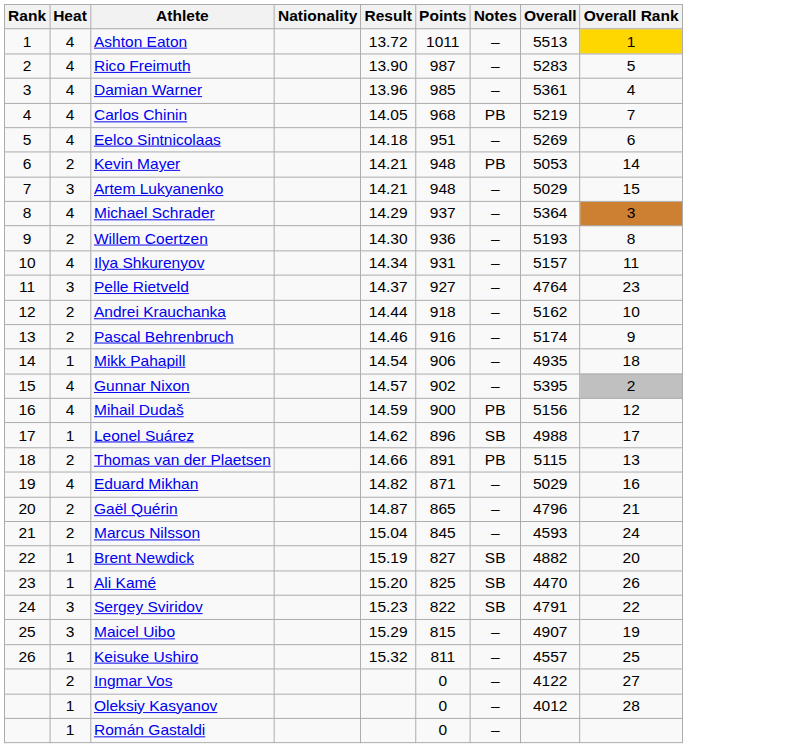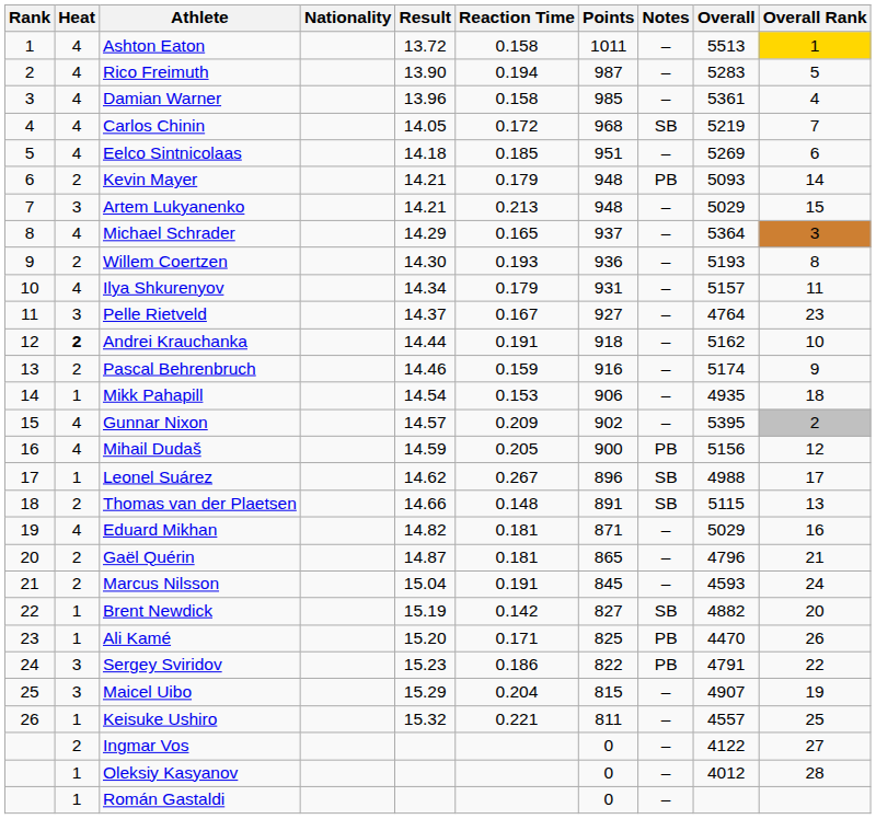 <table class="wikitable sortable" style="text-align:center">
 <tr>
 <th>Rank</th>
 <th>Heat</th>
 <th>Athlete</th>
 <th>Nationality</th>
 <th>Result</th>
+<th>Reaction Time</th>
 <th>Points</th>
 <th>Notes</th>
 <th>Overall</th>
 <th>Overall Rank</th>
 </tr>
 <tr>
 <td>1</td>
 <td>4</td>
 <td align=left><a href='#'>Ashton Eaton</a></td>
 <td align=left></td>
 <td>13.72</td>
+<td>0.158</td>
 <td>1011</td>
 <td>–</td>
 <td>5513</td>
 <td style="background-color:#ffd700">1</td>
 </tr>
 <tr>
 <td>2</td>
 <td>4</td>
 <td align=left><a href='#'>Rico Freimuth</a></td>
 <td align=left></td>
 <td>13.90</td>
+<td>0.194</td>
 <td>987</td>
 <td>–</td>
 <td>5283</td>
 <td>5</td>
 </tr>
 <tr>
 <td>3</td>
 <td>4</td>
 <td align=left><a href='#'>Damian Warner</a></td>
 <td align=left></td>
 <td>13.96</td>
+<td>0.158</td>
 <td>985</td>
 <td>–</td>
 <td>5361</td>
 <td>4</td>
 </tr>
 <tr>
 <td>4</td>
 <td>4</td>
 <td align=left><a href='#'>Carlos Chinin</a></td>
 <td align=left></td>
 <td>14.05</td>
+<td>0.172</td>
 <td>968</td>
-<td>PB</td>
+<td>SB</td>
 <td>5219</td>
 <td>7</td>
 </tr>
 <tr>
 <td>5</td>
 <td>4</td>
 <td align=left><a href='#'>Eelco Sintnicolaas</a></td>
 <td align=left></td>
 <td>14.18</td>
+<td>0.185</td>
 <td>951</td>
 <td>–</td>
 <td>5269</td>
 <td>6</td>
 </tr>
 <tr>
 <td>6</td>
 <td>2</td>
 <td align=left><a href='#'>Kevin Mayer</a></td>
 <td align=left></td>
 <td>14.21</td>
+<td>0.179</td>
 <td>948</td>
 <td>PB</td>
-<td>5053</td>
+<td>5093</td>
 <td>14</td>
 </tr>
 <tr>
 <td>7</td>
 <td>3</td>
 <td align=left><a href='#'>Artem Lukyanenko</a></td>
 <td align=left></td>
 <td>14.21</td>
+<td>0.213</td>
 <td>948</td>
 <td>–</td>
 <td>5029</td>
 <td>15</td>
 </tr>
 <tr>
 <td>8</td>
 <td>4</td>
 <td align=left><a href='#'>Michael Schrader</a></td>
 <td align=left></td>
 <td>14.29</td>
+<td>0.165</td>
 <td>937</td>
 <td>–</td>
 <td>5364</td>
 <td style="background-color:#cd7f32">3</td>
 </tr>
 <tr>
 <td>9</td>
 <td>2</td>
 <td align=left><a href='#'>Willem Coertzen</a></td>
 <td align=left></td>
 <td>14.30</td>
+<td>0.193</td>
 <td>936</td>
 <td>–</td>
 <td>5193</td>
 <td>8</td>
 </tr>
 <tr>
 <td>10</td>
 <td>4</td>
 <td align=left><a href='#'>Ilya Shkurenyov</a></td>
 <td align=left></td>
 <td>14.34</td>
+<td>0.179</td>
 <td>931</td>
 <td>–</td>
 <td>5157</td>
 <td>11</td>
 </tr>
 <tr>
 <td>11</td>
 <td>3</td>
 <td align=left><a href='#'>Pelle Rietveld</a></td>
 <td align=left></td>
 <td>14.37</td>
+<td>0.167</td>
 <td>927</td>
 <td>–</td>
 <td>4764</td>
 <td>23</td>
 </tr>
 <tr>
 <td>12</td>
-<td>2</td>
+<td><strong>2</strong></td>
 <td align=left><a href='#'>Andrei Krauchanka</a></td>
 <td align=left></td>
 <td>14.44</td>
+<td>0.191</td>
 <td>918</td>
 <td>–</td>
 <td>5162</td>
 <td>10</td>
 </tr>
 <tr>
 <td>13</td>
 <td>2</td>
 <td align=left><a href='#'>Pascal Behrenbruch</a></td>
 <td align=left></td>
 <td>14.46</td>
+<td>0.159</td>
 <td>916</td>
 <td>–</td>
 <td>5174</td>
 <td>9</td>
 </tr>
 <tr>
 <td>14</td>
 <td>1</td>
 <td align=left><a href='#'>Mikk Pahapill</a></td>
 <td align=left></td>
 <td>14.54</td>
+<td>0.153</td>
 <td>906</td>
 <td>–</td>
 <td>4935</td>
 <td>18</td>
 </tr>
 <tr>
 <td>15</td>
 <td>4</td>
 <td align=left><a href='#'>Gunnar Nixon</a></td>
 <td align=left></td>
 <td>14.57</td>
+<td>0.209</td>
 <td>902</td>
 <td>–</td>
 <td>5395</td>
 <td style="background-color:#c0c0c0">2</td>
 </tr>
 <tr>
 <td>16</td>
 <td>4</td>
 <td align=left><a href='#'>Mihail Dudaš</a></td>
 <td align=left></td>
 <td>14.59</td>
+<td>0.205</td>
 <td>900</td>
 <td>PB</td>
 <td>5156</td>
 <td>12</td>
 </tr>
 <tr>
 <td>17</td>
 <td>1</td>
 <td align=left><a href='#'>Leonel Suárez</a></td>
 <td align=left></td>
 <td>14.62</td>
+<td>0.267</td>
 <td>896</td>
 <td>SB</td>
 <td>4988</td>
 <td>17</td>
 </tr>
 <tr>
 <td>18</td>
 <td>2</td>
 <td align=left><a href='#'>Thomas van der Plaetsen</a></td>
 <td align=left></td>
 <td>14.66</td>
+<td>0.148</td>
 <td>891</td>
-<td>PB</td>
+<td>SB</td>
 <td>5115</td>
 <td>13</td>
 </tr>
 <tr>
 <td>19</td>
 <td>4</td>
 <td align=left><a href='#'>Eduard Mikhan</a></td>
 <td align=left></td>
 <td>14.82</td>
+<td>0.181</td>
 <td>871</td>
 <td>–</td>
 <td>5029</td>
 <td>16</td>
 </tr>
 <tr>
 <td>20</td>
 <td>2</td>
 <td align=left><a href='#'>Gaël Quérin</a></td>
 <td align=left></td>
 <td>14.87</td>
+<td>0.181</td>
 <td>865</td>
 <td>–</td>
 <td>4796</td>
 <td>21</td>
 </tr>
 <tr>
 <td>21</td>
 <td>2</td>
 <td align=left><a href='#'>Marcus Nilsson</a></td>
 <td align=left></td>
 <td>15.04</td>
+<td>0.191</td>
 <td>845</td>
 <td>–</td>
 <td>4593</td>
 <td>24</td>
 </tr>
 <tr>
 <td>22</td>
 <td>1</td>
 <td align=left><a href='#'>Brent Newdick</a></td>
 <td align=left></td>
 <td>15.19</td>
+<td>0.142</td>
 <td>827</td>
 <td>SB</td>
 <td>4882</td>
 <td>20</td>
 </tr>
 <tr>
 <td>23</td>
 <td>1</td>
 <td align=left><a href='#'>Ali Kamé</a></td>
 <td align=left></td>
 <td>15.20</td>
+<td>0.171</td>
 <td>825</td>
-<td>SB</td>
+<td>PB</td>
 <td>4470</td>
 <td>26</td>
 </tr>
 <tr>
 <td>24</td>
 <td>3</td>
 <td align=left><a href='#'>Sergey Sviridov</a></td>
 <td align=left></td>
 <td>15.23</td>
+<td>0.186</td>
 <td>822</td>
-<td>SB</td>
+<td>PB</td>
 <td>4791</td>
 <td>22</td>
 </tr>
 <tr>
 <td>25</td>
 <td>3</td>
 <td align=left><a href='#'>Maicel Uibo</a></td>
 <td align=left></td>
 <td>15.29</td>
+<td>0.204</td>
 <td>815</td>
 <td>–</td>
 <td>4907</td>
 <td>19</td>
 </tr>
 <tr>
 <td>26</td>
 <td>1</td>
 <td align=left><a href='#'>Keisuke Ushiro</a></td>
 <td align=left></td>
 <td>15.32</td>
+<td>0.221</td>
 <td>811</td>
 <td>–</td>
 <td>4557</td>
 <td>25</td>
 </tr>
 <tr>
 <td></td>
 <td>2</td>
 <td align=left><a href='#'>Ingmar Vos</a></td>
 <td align=left></td>
+<td></td>
 <td></td>
 <td>0</td>
 <td>–</td>
 <td>4122</td>
 <td>27</td>
 </tr>
 <tr>
 <td></td>
 <td>1</td>
 <td align=left><a href='#'>Oleksiy Kasyanov</a></td>
 <td align=left></td>
 <td></td>
+<td></td>
 <td>0</td>
 <td>–</td>
 <td>4012</td>
 <td>28</td>
 </tr>
 <tr>
 <td></td>
 <td>1</td>
 <td align=left><a href='#'>Román Gastaldi</a></td>
 <td align=left></td>
 <td></td>
+<td></td>
 <td>0</td>
 <td>–</td>
 <td></td>
 <td></td>
 </tr>
 </table>
